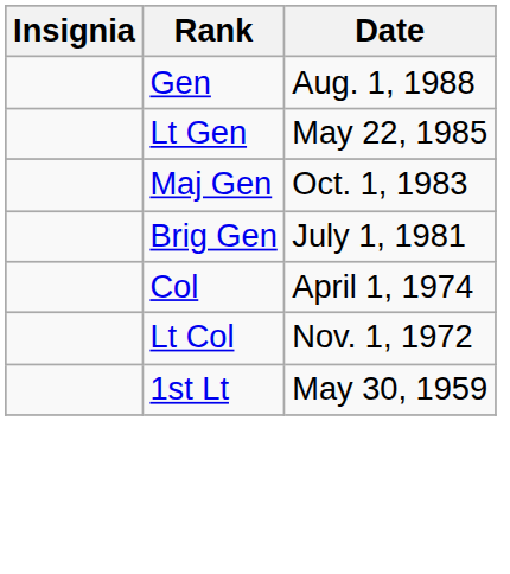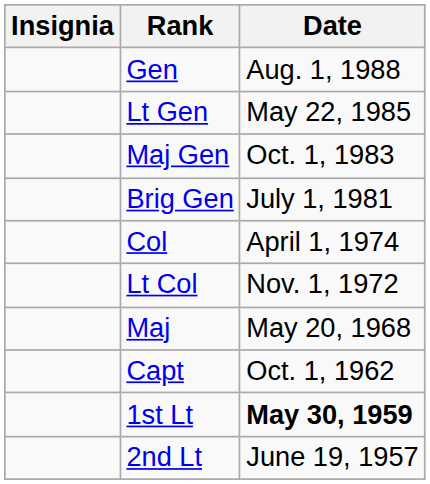 <table class="wikitable">
 <tr>
 <th>Insignia</th>
 <th>Rank</th>
 <th>Date</th>
 </tr>
 <tr>
 <td></td>
 <td><a href='#'>Gen</a></td>
 <td>Aug. 1, 1988</td>
 </tr>
 <tr>
 <td></td>
 <td><a href='#'>Lt Gen</a></td>
 <td>May 22, 1985</td>
 </tr>
 <tr>
 <td></td>
 <td><a href='#'>Maj Gen</a></td>
 <td>Oct. 1, 1983</td>
 </tr>
 <tr>
 <td></td>
 <td><a href='#'>Brig Gen</a></td>
 <td>July 1, 1981</td>
 </tr>
 <tr>
 <td></td>
 <td><a href='#'>Col</a></td>
 <td>April 1, 1974</td>
 </tr>
 <tr>
 <td></td>
 <td><a href='#'>Lt Col</a></td>
 <td>Nov. 1, 1972</td>
 </tr>
 <tr>
 <td></td>
+<td><a href='#'>Maj</a></td>
+<td>May 20, 1968</td>
+</tr>
+<tr>
+<td></td>
+<td><a href='#'>Capt</a></td>
+<td>Oct. 1, 1962</td>
+</tr>
+<tr>
+<td></td>
 <td><a href='#'>1st Lt</a></td>
-<td>May 30, 1959</td>
+<td><strong>May 30, 1959</strong></td>
+</tr>
+<tr>
+<td></td>
+<td><a href='#'>2nd Lt</a></td>
+<td>June 19, 1957</td>
 </tr>
 </table>
